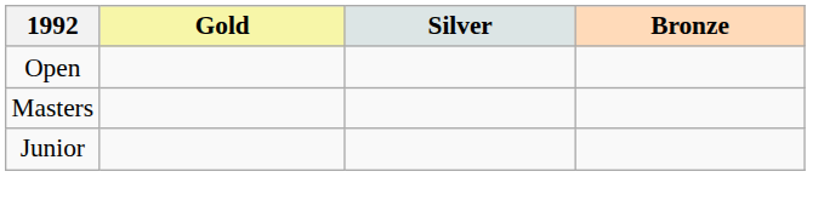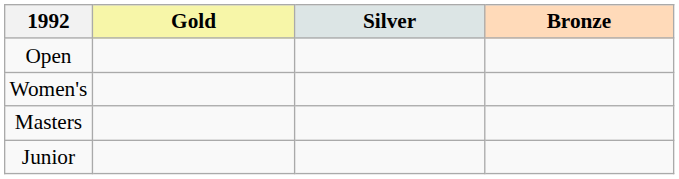 <table class="wikitable sortable">
 <tr bgcolor="#efefef" align="left">
 <th Year>1992</th>
 <th width=145 style="background-color: #F7F6A8;"> Gold</th>
 <th width=135 style="background-color: #DCE5E5;"> Silver</th>
 <th width=135 style="background-color: #FFDAB9;"> Bronze</th>
 </tr>
 <tr>
 <td align="center">Open</td>
+<td></td>
+<td></td>
+<td></td>
+</tr>
+<tr>
+<td align="center">Women's</td>
 <td></td>
 <td></td>
 <td></td>
 </tr>
 <tr>
 <td align="center">Masters</td>
 <td></td>
 <td></td>
 <td></td>
 </tr>
 <tr>
 <td align="center">Junior</td>
 <td></td>
 <td></td>
 </tr>
 </table>
